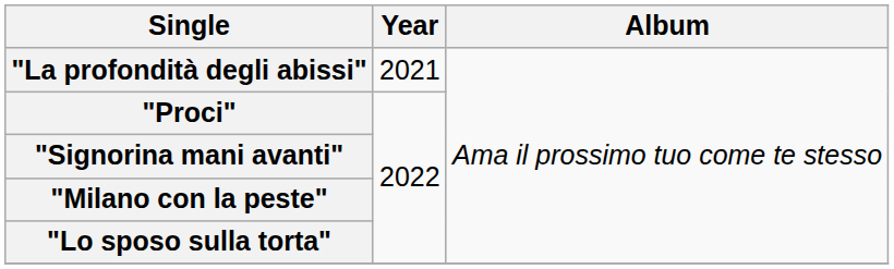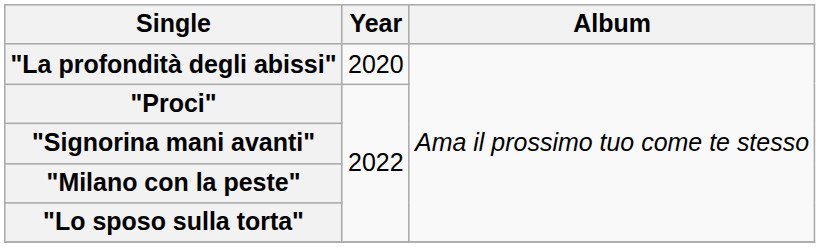 <table class="wikitable plainrowheaders" style="text-align:center;">
 <tr>
 <th scope="col" rowspan="1">Single</th>
 <th scope="col" rowspan="1">Year</th>
 <th scope="col" rowspan="1">Album</th>
 </tr>
 <tr>
 <th scope="row">"La profondità degli abissi"</th>
-<td>2021</td>
+<td>2020</td>
 <td rowspan="5"><em>Ama il prossimo tuo come te stesso</em></td>
 </tr>
 <tr>
 <th scope="row">"Proci"</th>
 <td rowspan="4">2022</td>
 </tr>
 <tr>
 <th scope="row">"Signorina mani avanti"</th>
 </tr>
 <tr>
 <th scope="row">"Milano con la peste"</th>
 </tr>
 <tr>
 <th scope="row">"Lo sposo sulla torta"</th>
 </tr>
 <tr>
 </tr>
 </table>
